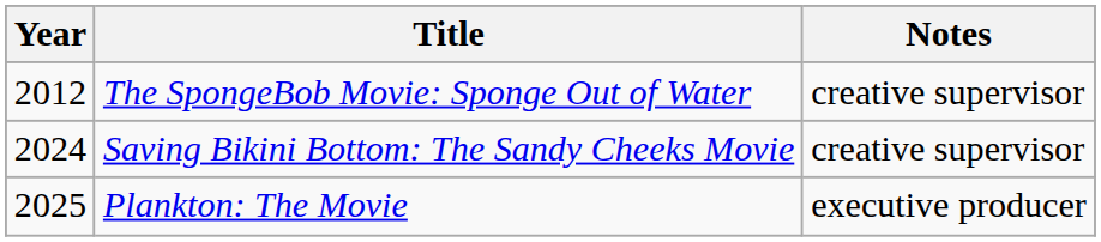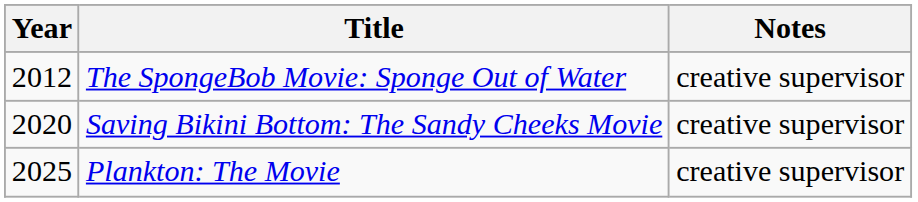 <table class="wikitable sortable">
 <tr>
 <th>Year</th>
 <th>Title</th>
 <th>Notes</th>
 </tr>
 <tr>
 <td>2012</td>
 <td><em><a href='#'>The SpongeBob Movie: Sponge Out of Water</a></em></td>
 <td>creative supervisor</td>
 </tr>
 <tr>
-<td>2024</td>
+<td>2020</td>
 <td><em><a href='#'>Saving Bikini Bottom: The Sandy Cheeks Movie</a></em></td>
 <td>creative supervisor</td>
 </tr>
 <tr>
 <td>2025</td>
 <td><em><a href='#'>Plankton: The Movie</a></em></td>
-<td>executive producer</td>
+<td>creative supervisor</td>
 </tr>
 </table>
